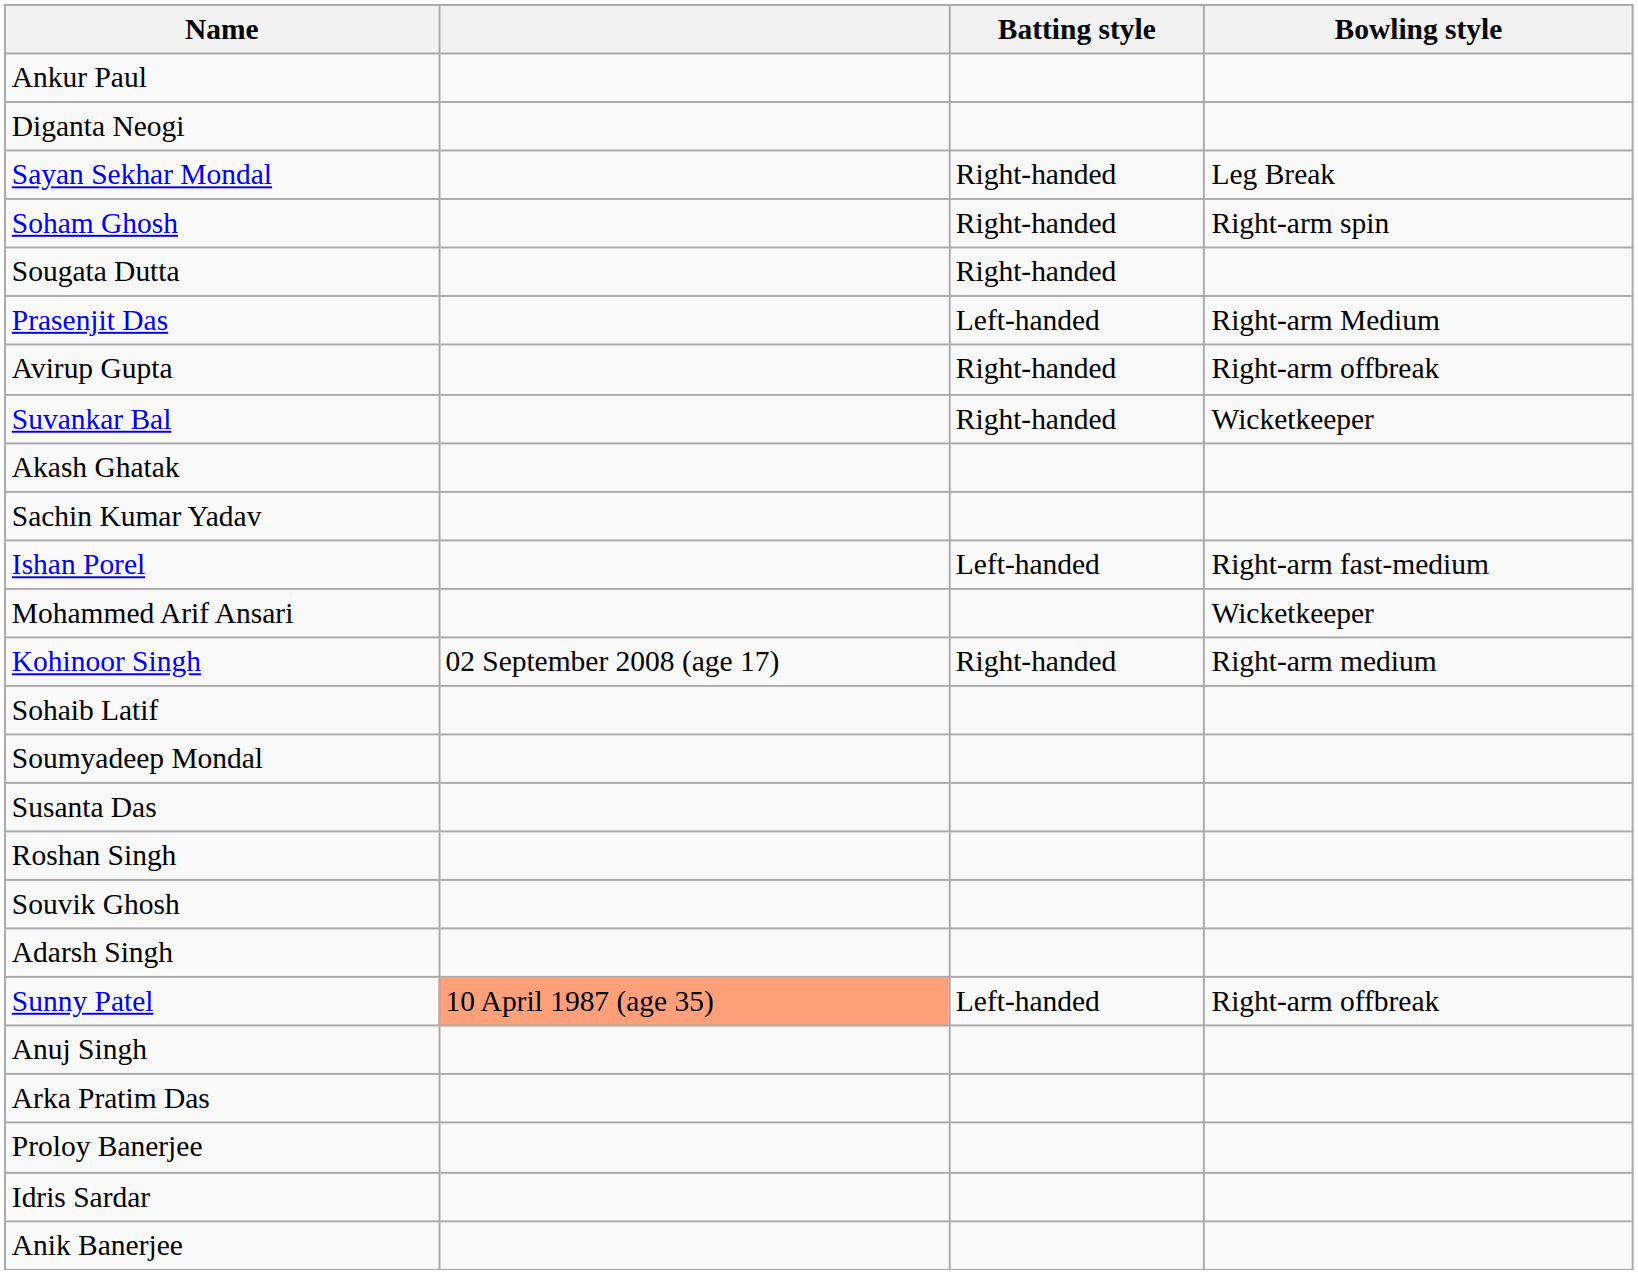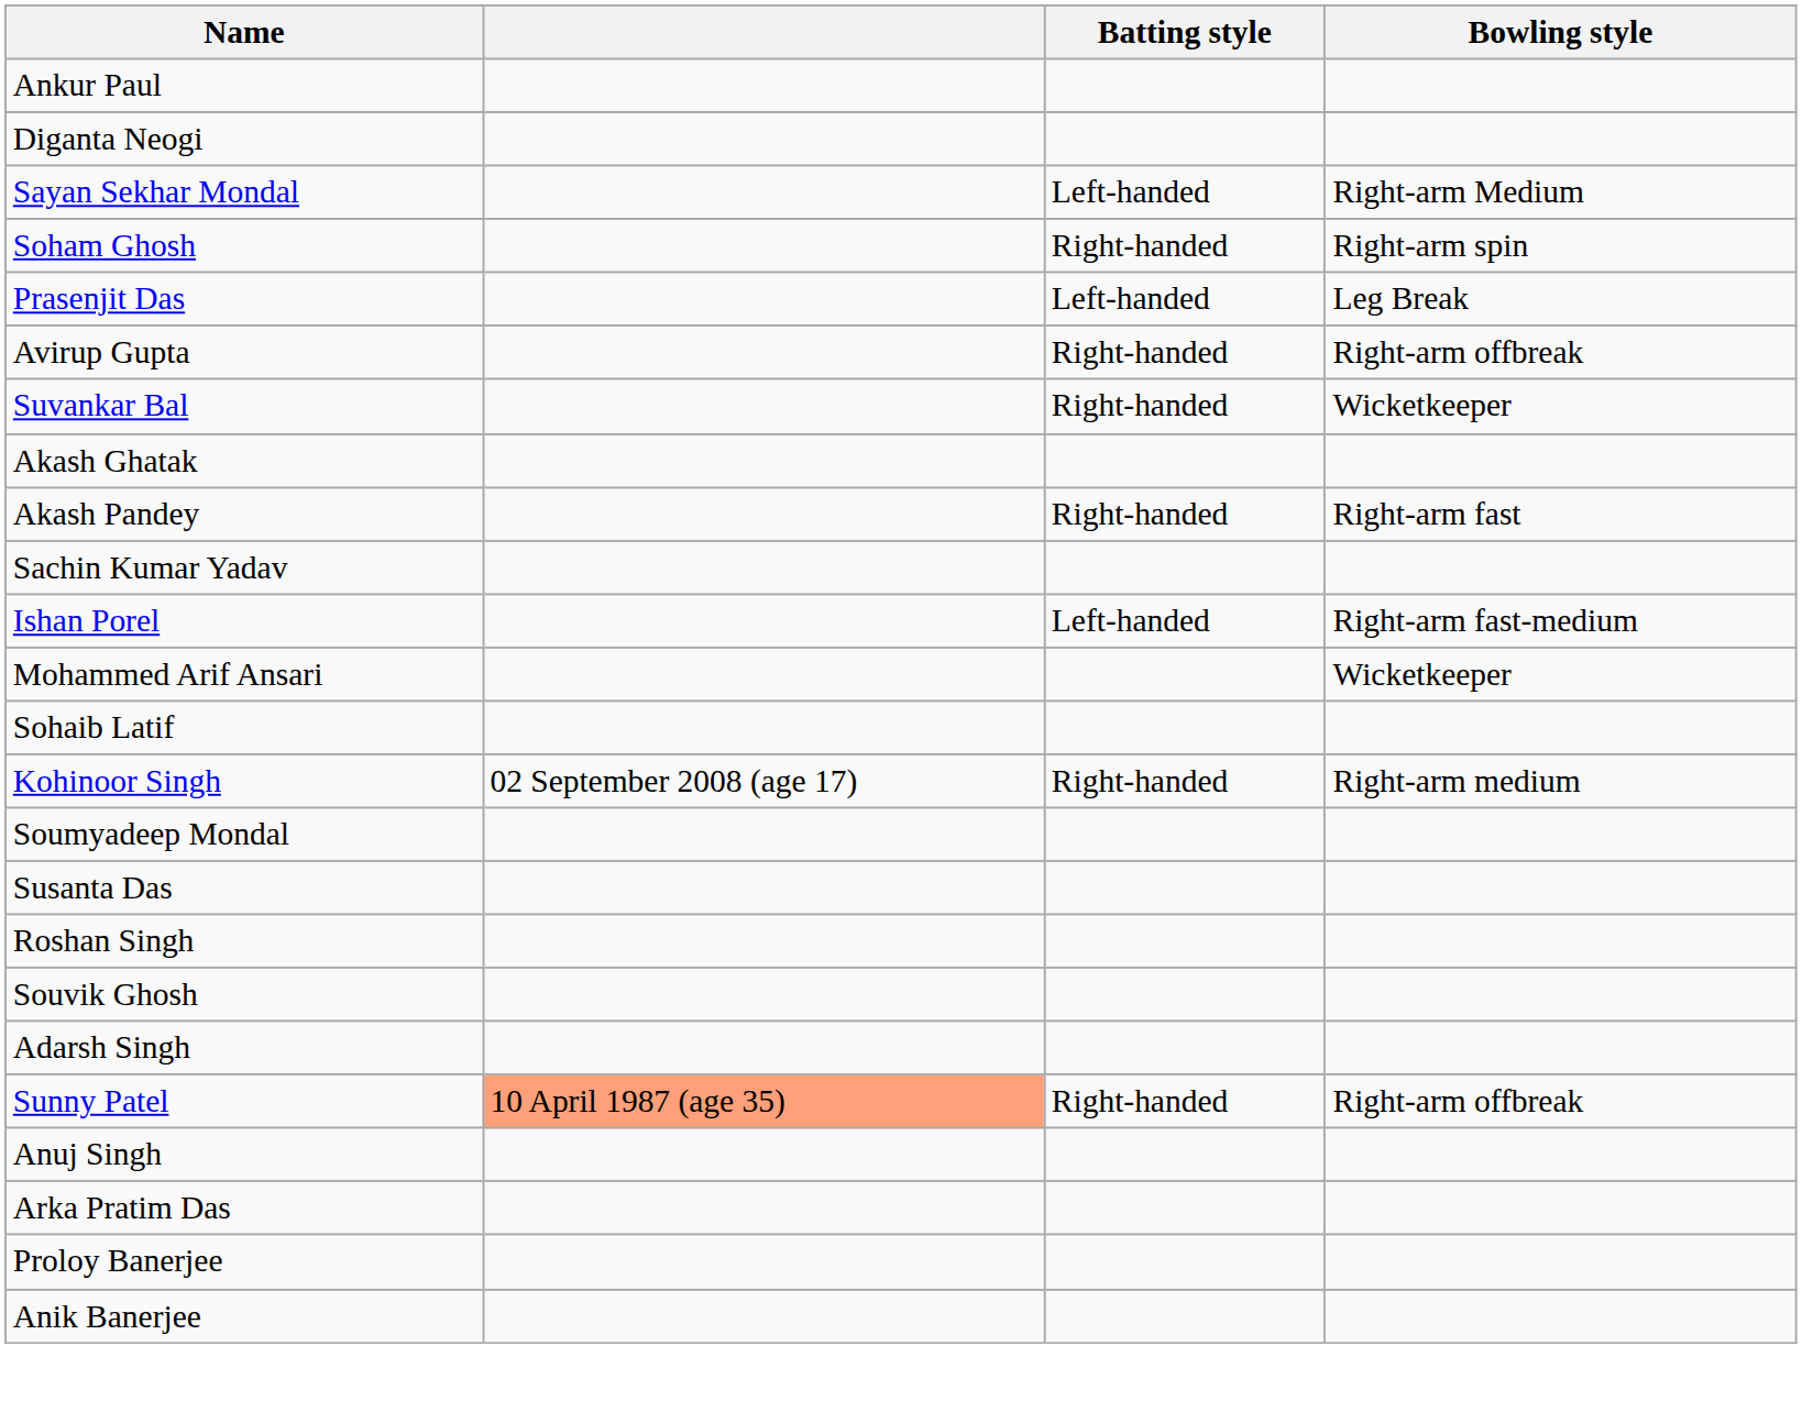 <table class="wikitable sortable"  style="font-size:95%; width:95%;">
 <tr>
 <th "text-align:center;">Name</th>
 <th "text-align:center;"></th>
 <th "text-align:center;">Batting style</th>
 <th "text-align:center;">Bowling style</th>
 </tr>
 <tr>
 <td>Ankur Paul</td>
 <td></td>
 <td></td>
 <td></td>
 </tr>
 <tr>
 <td>Diganta Neogi</td>
 <td></td>
 <td></td>
 <td></td>
 </tr>
 <tr>
 <td><a href='#'>Sayan Sekhar Mondal</a></td>
 <td></td>
-<td>Right-handed</td>
-<td>Leg Break</td>
+<td>Left-handed</td>
+<td>Right-arm Medium</td>
 </tr>
 <tr>
 <td><a href='#'>Soham Ghosh</a></td>
 <td></td>
 <td>Right-handed</td>
 <td>Right-arm spin</td>
 </tr>
 <tr>
-<td>Sougata Dutta</td>
-<td></td>
-<td>Right-handed</td>
-<td></td>
-</tr>
-<tr>
 <td><a href='#'>Prasenjit Das</a></td>
 <td></td>
 <td>Left-handed</td>
-<td>Right-arm Medium</td>
+<td>Leg Break</td>
 </tr>
 <tr>
 <td>Avirup Gupta</td>
 <td></td>
 <td>Right-handed</td>
 <td>Right-arm offbreak</td>
 </tr>
 <tr>
 <td><a href='#'>Suvankar Bal</a></td>
 <td></td>
 <td>Right-handed</td>
 <td>Wicketkeeper</td>
 </tr>
 <tr>
 <td>Akash Ghatak</td>
 <td></td>
 <td></td>
 <td></td>
 </tr>
 <tr>
+<td>Akash Pandey</td>
+<td></td>
+<td>Right-handed</td>
+<td>Right-arm fast</td>
+</tr>
+<tr>
 <td>Sachin Kumar Yadav</td>
 <td></td>
 <td></td>
 <td></td>
 </tr>
 <tr>
 <td><a href='#'>Ishan Porel</a></td>
 <td></td>
 <td>Left-handed</td>
 <td>Right-arm fast-medium</td>
 </tr>
 <tr>
 <td>Mohammed Arif Ansari</td>
 <td></td>
 <td></td>
 <td>Wicketkeeper</td>
 </tr>
 <tr>
+<td>Sohaib Latif</td>
+<td></td>
+<td></td>
+<td></td>
+</tr>
+<tr>
 <td><a href='#'>Kohinoor Singh</a></td>
 <td>02 September 2008 (age 17)</td>
 <td>Right-handed</td>
 <td>Right-arm medium</td>
-</tr>
-<tr>
-<td>Sohaib Latif</td>
-<td></td>
-<td></td>
-<td></td>
 </tr>
 <tr>
 <td>Soumyadeep Mondal</td>
 <td></td>
 <td></td>
 <td></td>
 </tr>
 <tr>
 <td>Susanta Das</td>
 <td></td>
 <td></td>
 <td></td>
 </tr>
 <tr>
 <td>Roshan Singh</td>
 <td></td>
 <td></td>
 <td></td>
 </tr>
 <tr>
 <td>Souvik Ghosh</td>
 <td></td>
 <td></td>
 <td></td>
 </tr>
 <tr>
 <td>Adarsh Singh</td>
 <td></td>
 <td></td>
 <td></td>
 </tr>
 <tr>
 <td><a href='#'>Sunny Patel</a></td>
 <td style="background: lightsalmon;">10 April  1987 (age 35)</td>
-<td>Left-handed</td>
+<td>Right-handed</td>
 <td>Right-arm offbreak</td>
 </tr>
 <tr>
 <td>Anuj Singh</td>
 <td></td>
 <td></td>
 <td></td>
 </tr>
 <tr>
 <td>Arka Pratim Das</td>
 <td></td>
 <td></td>
 <td></td>
 </tr>
 <tr>
 <td>Proloy Banerjee</td>
 <td></td>
 <td></td>
 <td></td>
 </tr>
 <tr>
-<td>Idris Sardar</td>
-<td></td>
-<td></td>
-<td></td>
-</tr>
-<tr>
 <td>Anik Banerjee</td>
 <td></td>
 <td></td>
 <td></td>
 </tr>
 </table>
